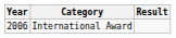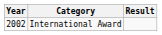 <table class="wikitable">
 <tr>
 <th>Year</th>
 <th>Category</th>
 <th>Result</th>
 </tr>
 <tr>
-<td>2006</td>
+<td>2002</td>
 <td>International Award</td>
 <td></td>
 </tr>
 </table>
